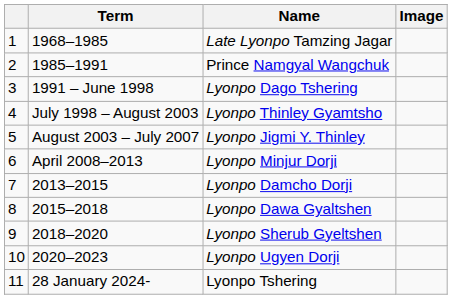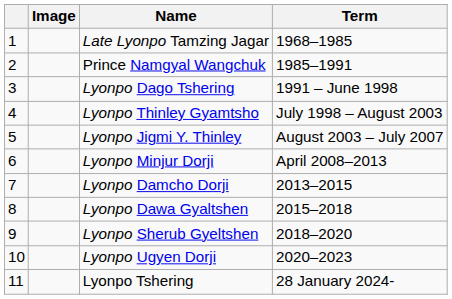 <table class="wikitable sortable">
 <tr>
 <th></th>
+<th scope="col" class="unsortable">Image</th>
+<th scope="col">Name</th>
 <th scope="col" class="unsortable">Term</th>
-<th scope="col">Name</th>
-<th scope="col" class="unsortable">Image</th>
 </tr>
 <tr>
 <td>1</td>
+<td></td>
+<td><em>Late Lyonpo</em> Tamzing Jagar</td>
 <td>1968–1985</td>
-<td><em>Late Lyonpo</em> Tamzing Jagar</td>
-<td></td>
 </tr>
 <tr>
 <td>2</td>
+<td></td>
+<td>Prince <a href='#'>Namgyal Wangchuk</a></td>
 <td>1985–1991</td>
-<td>Prince <a href='#'>Namgyal Wangchuk</a></td>
-<td></td>
 </tr>
 <tr>
 <td>3</td>
+<td></td>
+<td><em>Lyonpo</em> <a href='#'>Dago Tshering</a></td>
 <td>1991 – June 1998</td>
-<td><em>Lyonpo</em> <a href='#'>Dago Tshering</a></td>
-<td></td>
 </tr>
 <tr>
 <td>4</td>
+<td></td>
+<td><em>Lyonpo</em> <a href='#'>Thinley Gyamtsho</a></td>
 <td>July 1998 – August 2003</td>
-<td><em>Lyonpo</em> <a href='#'>Thinley Gyamtsho</a></td>
-<td></td>
 </tr>
 <tr>
 <td>5</td>
+<td></td>
+<td><em>Lyonpo</em> <a href='#'>Jigmi Y. Thinley</a></td>
 <td>August 2003 – July 2007</td>
-<td><em>Lyonpo</em> <a href='#'>Jigmi Y. Thinley</a></td>
-<td></td>
 </tr>
 <tr>
 <td>6</td>
+<td></td>
+<td><em>Lyonpo</em> <a href='#'>Minjur Dorji</a></td>
 <td>April 2008–2013</td>
-<td><em>Lyonpo</em> <a href='#'>Minjur Dorji</a></td>
-<td></td>
 </tr>
 <tr>
 <td>7</td>
+<td></td>
+<td><em>Lyonpo</em> <a href='#'>Damcho Dorji</a></td>
 <td>2013–2015</td>
-<td><em>Lyonpo</em> <a href='#'>Damcho Dorji</a></td>
-<td></td>
 </tr>
 <tr>
 <td>8</td>
+<td></td>
+<td><em>Lyonpo</em> <a href='#'>Dawa Gyaltshen</a></td>
 <td>2015–2018</td>
-<td><em>Lyonpo</em> <a href='#'>Dawa Gyaltshen</a></td>
-<td></td>
 </tr>
 <tr>
 <td>9</td>
+<td></td>
+<td><em>Lyonpo</em> <a href='#'>Sherub Gyeltshen</a></td>
 <td>2018–2020</td>
-<td><em>Lyonpo</em> <a href='#'>Sherub Gyeltshen</a></td>
-<td></td>
 </tr>
 <tr>
 <td>10</td>
+<td></td>
+<td><em>Lyonpo</em> <a href='#'>Ugyen Dorji</a></td>
 <td>2020–2023</td>
-<td><em>Lyonpo</em> <a href='#'>Ugyen Dorji</a></td>
-<td></td>
 </tr>
 <tr>
 <td>11</td>
+<td></td>
+<td>Lyonpo Tshering</td>
 <td>28 January 2024-</td>
-<td>Lyonpo Tshering</td>
-<td></td>
 </tr>
 </table>
